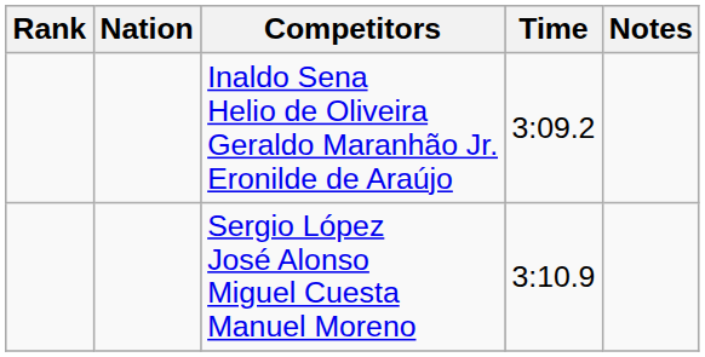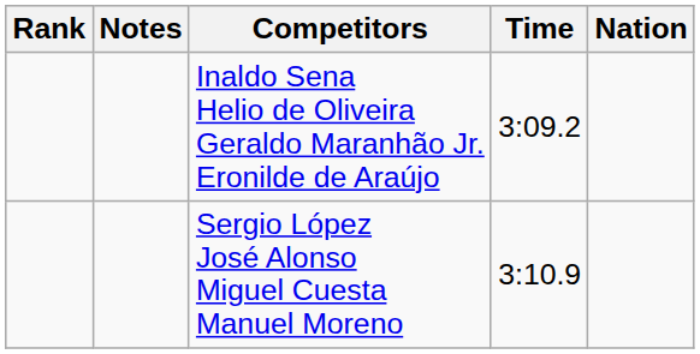 <table class="wikitable sortable" style="text-align:center">
 <tr>
 <th>Rank</th>
-<th>Nation</th>
+<th>Notes</th>
 <th>Competitors</th>
 <th>Time</th>
-<th>Notes</th>
+<th>Nation</th>
 </tr>
 <tr>
 <td align=center></td>
-<td align=left></td>
+<td></td>
 <td align=left><a href='#'>Inaldo Sena</a><br><a href='#'>Helio de Oliveira</a><br><a href='#'>Geraldo Maranhão Jr.</a><br><a href='#'>Eronilde de Araújo</a></td>
 <td>3:09.2</td>
-<td></td>
+<td align=left></td>
 </tr>
 <tr>
 <td align=center></td>
-<td align=left></td>
+<td></td>
 <td align=left><a href='#'>Sergio López</a><br><a href='#'>José Alonso</a><br><a href='#'>Miguel Cuesta</a><br><a href='#'>Manuel Moreno</a></td>
 <td>3:10.9</td>
-<td></td>
+<td align=left></td>
 </tr>
 </table>
